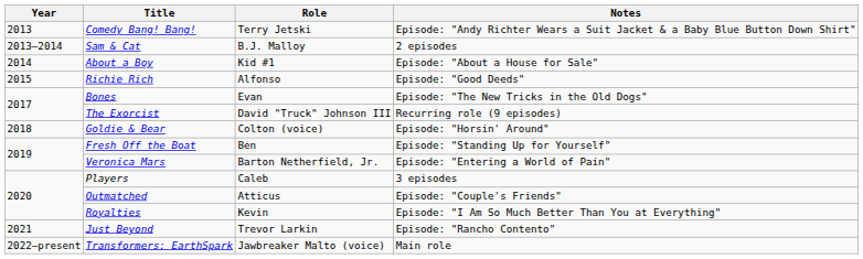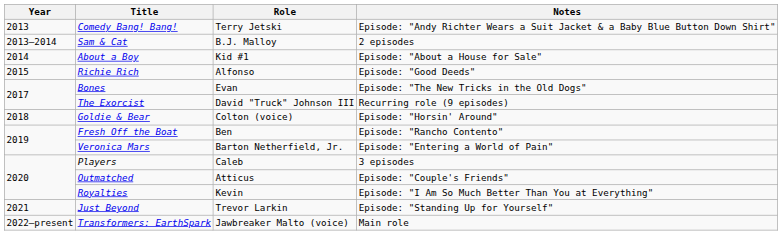 <table class="wikitable sortable">
 <tr>
 <th>Year</th>
 <th>Title</th>
 <th>Role</th>
 <th>Notes</th>
 </tr>
 <tr>
 <td>2013</td>
 <td><em><a href='#'>Comedy Bang! Bang!</a></em></td>
 <td>Terry Jetski</td>
 <td>Episode: "Andy Richter Wears a Suit Jacket & a Baby Blue Button Down Shirt"</td>
 </tr>
 <tr>
 <td>2013–2014</td>
 <td><em><a href='#'>Sam & Cat</a></em></td>
 <td>B.J. Malloy</td>
 <td>2 episodes</td>
 </tr>
 <tr>
 <td>2014</td>
 <td><em><a href='#'>About a Boy</a></em></td>
 <td>Kid #1</td>
 <td>Episode: "About a House for Sale"</td>
 </tr>
 <tr>
 <td>2015</td>
 <td><em><a href='#'>Richie Rich</a></em></td>
 <td>Alfonso</td>
 <td>Episode: "Good Deeds"</td>
 </tr>
 <tr>
 <td rowspan=2>2017</td>
 <td><em><a href='#'>Bones</a></em></td>
 <td>Evan</td>
 <td>Episode: "The New Tricks in the Old Dogs"</td>
 </tr>
 <tr>
 <td><em><a href='#'>The Exorcist</a></em></td>
 <td>David "Truck" Johnson III</td>
 <td>Recurring role (9 episodes)</td>
 </tr>
 <tr>
 <td>2018</td>
 <td><em><a href='#'>Goldie & Bear</a></em></td>
 <td>Colton (voice)</td>
 <td>Episode: "Horsin' Around"</td>
 </tr>
 <tr>
 <td rowspan=2>2019</td>
 <td><em><a href='#'>Fresh Off the Boat</a></em></td>
 <td>Ben</td>
-<td>Episode: "Standing Up for Yourself"</td>
+<td>Episode: "Rancho Contento"</td>
 </tr>
 <tr>
 <td><em><a href='#'>Veronica Mars</a></em></td>
 <td>Barton Netherfield, Jr.</td>
 <td>Episode: "Entering a World of Pain"</td>
 </tr>
 <tr>
 <td rowspan=3>2020</td>
 <td><em>Players</em></td>
 <td>Caleb</td>
 <td>3 episodes</td>
 </tr>
 <tr>
 <td><em><a href='#'>Outmatched</a></em></td>
 <td>Atticus</td>
 <td>Episode: "Couple's Friends"</td>
 </tr>
 <tr>
 <td><em><a href='#'>Royalties</a></em></td>
 <td>Kevin</td>
 <td>Episode: "I Am So Much Better Than You at Everything"</td>
 </tr>
 <tr>
 <td>2021</td>
 <td><em><a href='#'>Just Beyond</a></em></td>
 <td>Trevor Larkin</td>
-<td>Episode: "Rancho Contento"</td>
+<td>Episode: "Standing Up for Yourself"</td>
 </tr>
 <tr>
 <td>2022–present</td>
 <td><em><a href='#'>Transformers: EarthSpark</a></em></td>
 <td>Jawbreaker Malto (voice)</td>
 <td>Main role</td>
 </tr>
 </table>
